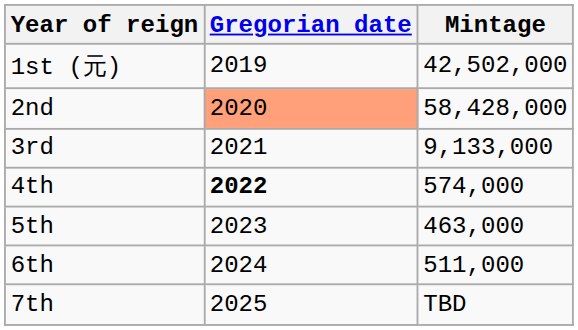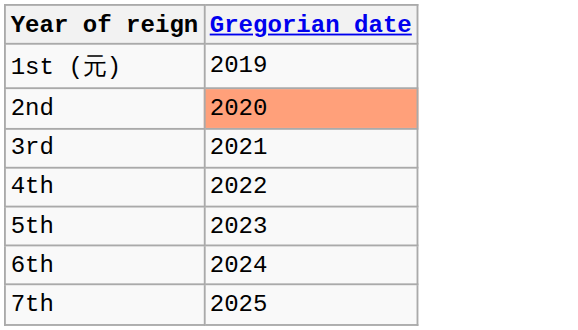 <table class="wikitable sortable">
 <tr>
 <th>Year of reign</th>
 <th><a href='#'>Gregorian date</a></th>
-<th>Mintage</th>
 </tr>
 <tr>
 <td>1st (元)</td>
 <td>2019</td>
-<td>42,502,000</td>
 </tr>
 <tr>
 <td>2nd</td>
 <td style="background: lightsalmon;">2020</td>
-<td>58,428,000</td>
 </tr>
 <tr>
 <td>3rd</td>
 <td>2021</td>
-<td>9,133,000</td>
 </tr>
 <tr>
 <td>4th</td>
-<td><strong>2022</strong></td>
-<td>574,000</td>
+<td>2022</td>
 </tr>
 <tr>
 <td>5th</td>
 <td>2023</td>
-<td>463,000</td>
 </tr>
 <tr>
 <td>6th</td>
 <td>2024</td>
-<td>511,000</td>
 </tr>
 <tr>
 <td>7th</td>
 <td>2025</td>
-<td>TBD</td>
 </tr>
 </table>
